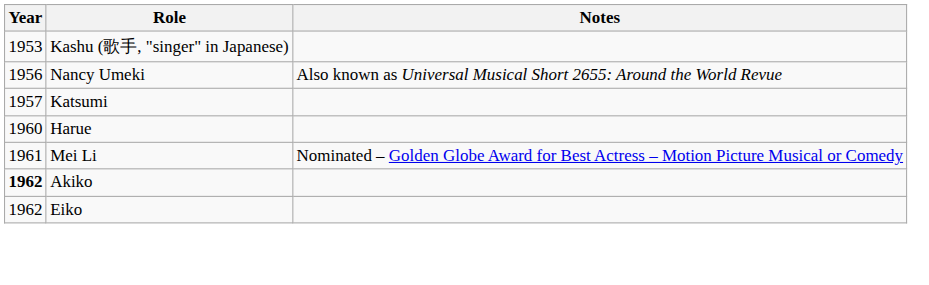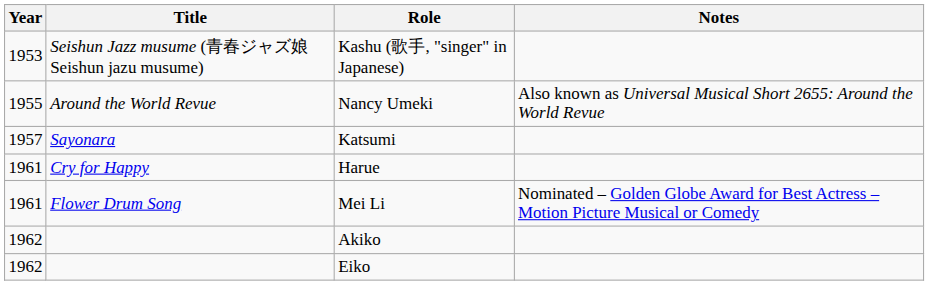 <table class="wikitable sortable">
 <tr>
 <th>Year</th>
+<th>Title</th>
 <th>Role</th>
 <th class="unsortable">Notes</th>
 </tr>
 <tr>
 <td>1953</td>
+<td><em>Seishun Jazz musume</em> (青春ジャズ娘 Seishun jazu musume)</td>
 <td>Kashu (歌手, "singer" in Japanese)</td>
 <td></td>
 </tr>
 <tr>
-<td>1956</td>
+<td>1955</td>
+<td><em>Around the World Revue</em></td>
 <td>Nancy Umeki</td>
 <td>Also known as <em>Universal Musical Short 2655: Around the World Revue</em></td>
 </tr>
 <tr>
 <td>1957</td>
+<td><em><a href='#'>Sayonara</a></em></td>
 <td>Katsumi</td>
 <td></td>
 </tr>
 <tr>
-<td>1960</td>
+<td>1961</td>
+<td><em><a href='#'>Cry for Happy</a></em></td>
 <td>Harue</td>
 <td></td>
 </tr>
 <tr>
 <td>1961</td>
+<td><em><a href='#'>Flower Drum Song</a></em></td>
 <td>Mei Li</td>
 <td>Nominated – <a href='#'>Golden Globe Award for Best Actress – Motion Picture Musical or Comedy</a></td>
 </tr>
 <tr>
-<td><strong>1962</strong></td>
+<td>1962</td>
+<td><em></em></td>
 <td>Akiko</td>
 <td></td>
 </tr>
 <tr>
 <td>1962</td>
+<td><em></em></td>
 <td>Eiko</td>
 <td></td>
 </tr>
 </table>
